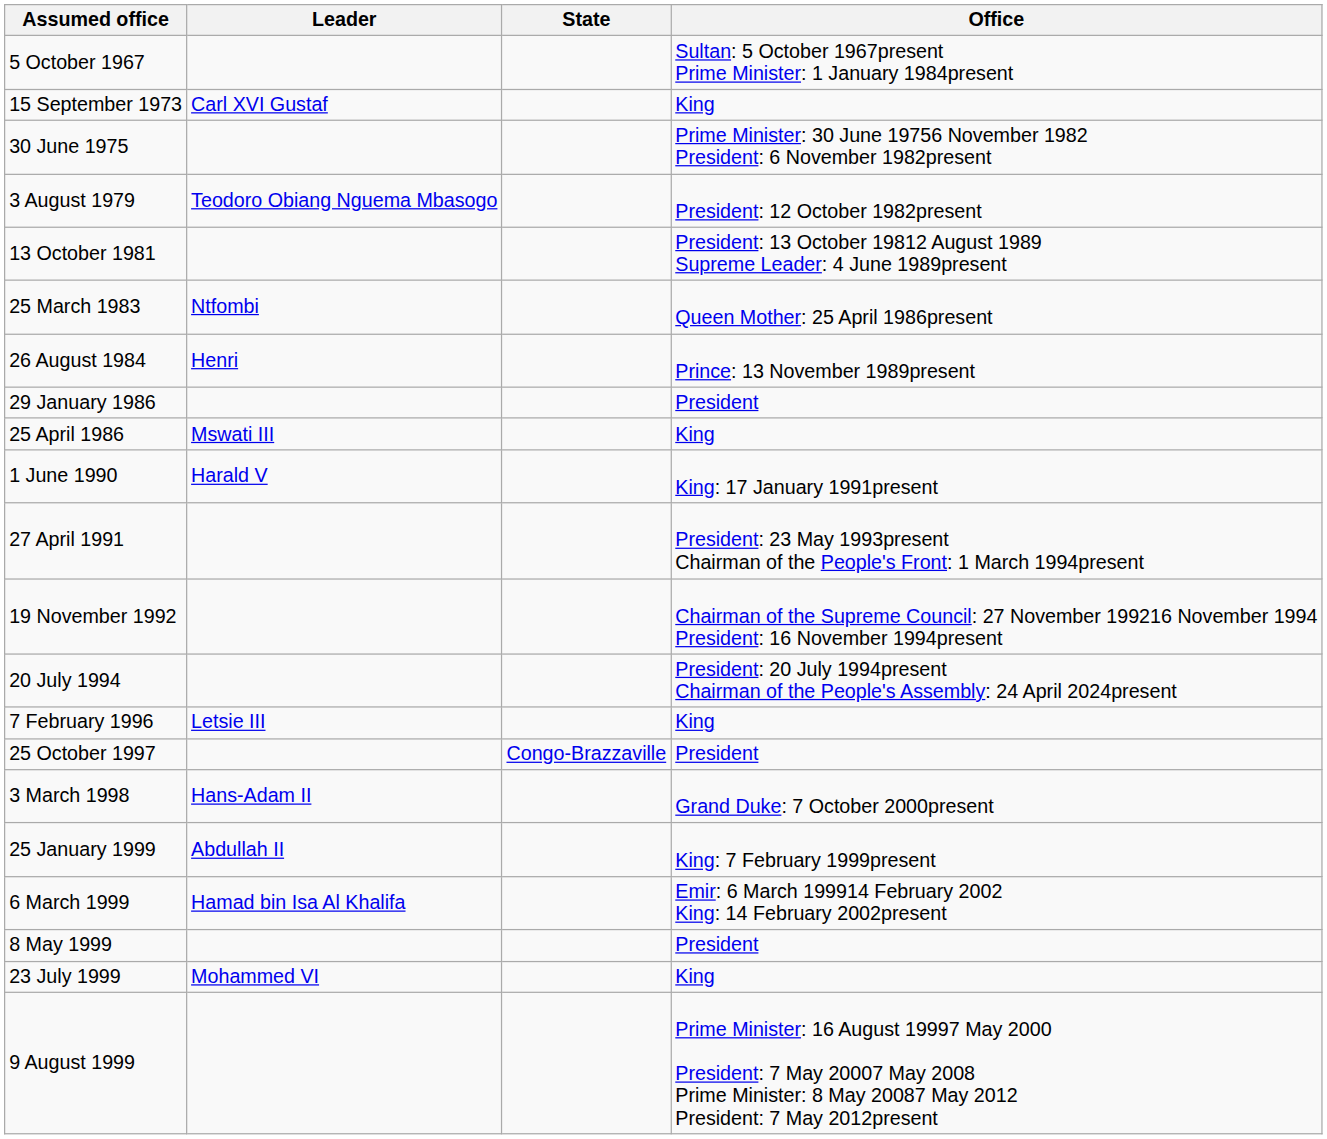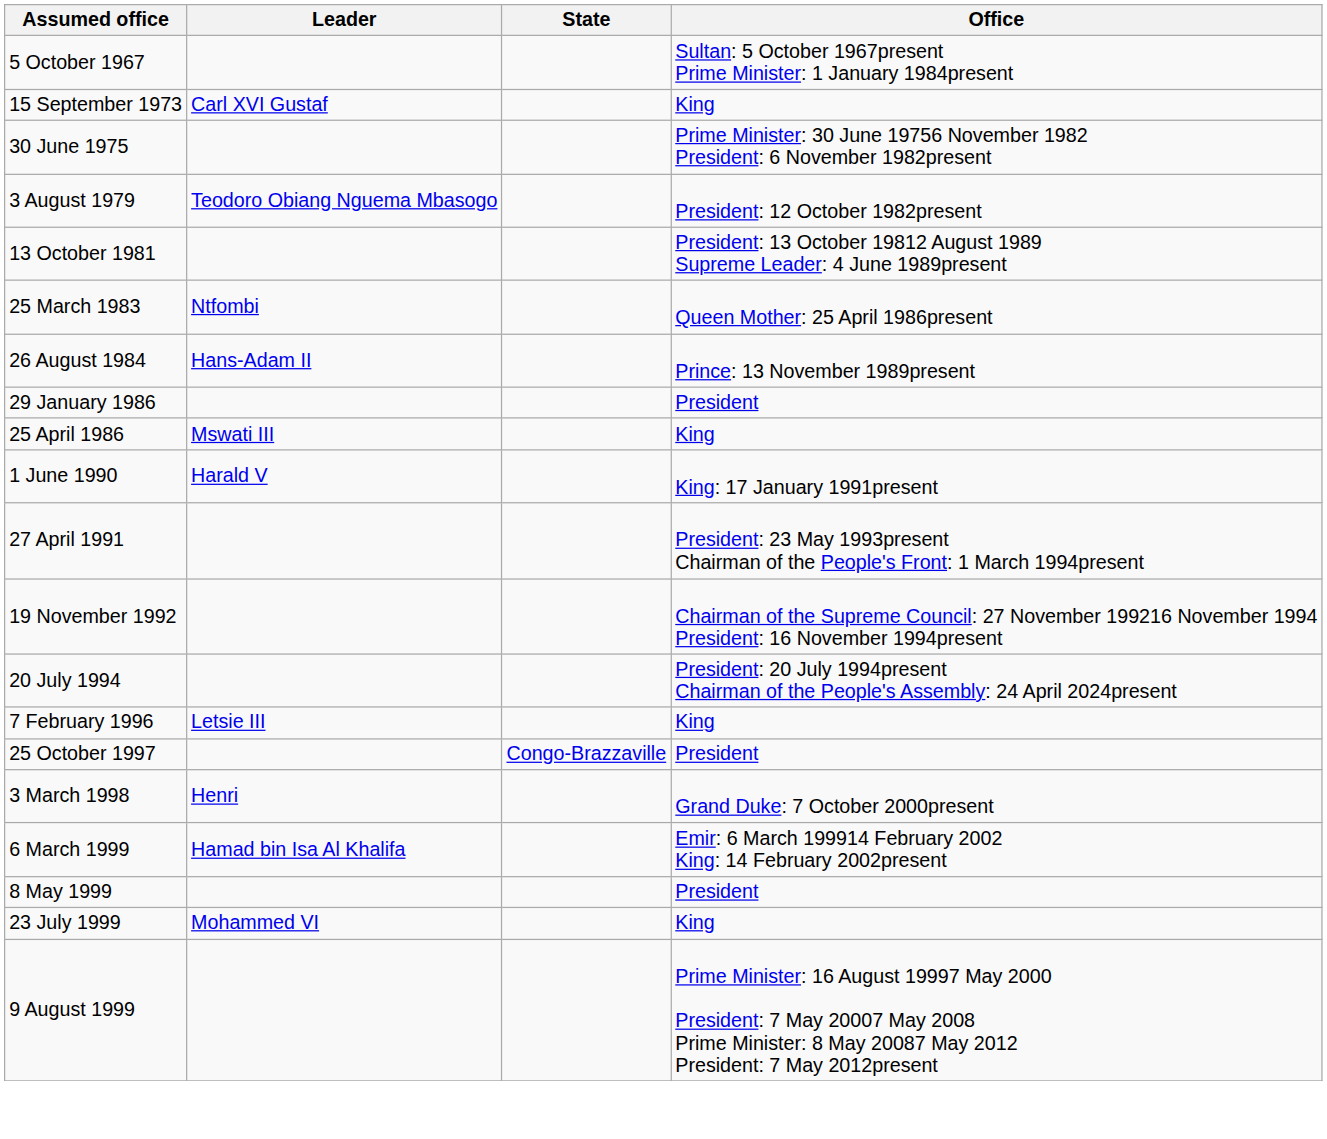 <table class="wikitable sortable">
 <tr>
 <th>Assumed office</th>
 <th>Leader</th>
 <th>State</th>
 <th class=unsortable>Office</th>
 </tr>
 <tr>
 <td>5 October 1967</td>
 <td></td>
 <td></td>
 <td><a href='#'>Sultan</a>: 5 October 1967present<br><a href='#'>Prime Minister</a>: 1 January 1984present</td>
 </tr>
 <tr>
 <td>15 September 1973</td>
 <td><a href='#'>Carl XVI Gustaf</a></td>
 <td></td>
 <td><a href='#'>King</a></td>
 </tr>
 <tr>
 <td>30 June 1975</td>
 <td></td>
 <td></td>
 <td><a href='#'>Prime Minister</a>: 30 June 19756 November 1982<br><a href='#'>President</a>: 6 November 1982present</td>
 </tr>
 <tr>
 <td>3 August 1979</td>
 <td data-sort-value=Obiang><a href='#'>Teodoro Obiang Nguema Mbasogo</a></td>
 <td></td>
 <td><br><a href='#'>President</a>: 12 October 1982present</td>
 </tr>
 <tr>
 <td>13 October 1981</td>
 <td></td>
 <td></td>
 <td><a href='#'>President</a>: 13 October 19812 August 1989<br><a href='#'>Supreme Leader</a>: 4 June 1989present</td>
 </tr>
 <tr>
 <td>25 March 1983</td>
 <td><a href='#'>Ntfombi</a></td>
 <td></td>
 <td><br><a href='#'>Queen Mother</a>: 25 April 1986present</td>
 </tr>
 <tr>
 <td>26 August 1984</td>
-<td><a href='#'>Henri</a></td>
+<td><a href='#'>Hans-Adam II</a></td>
 <td></td>
 <td><br><a href='#'>Prince</a>: 13 November 1989present</td>
 </tr>
 <tr>
 <td>29 January 1986</td>
 <td></td>
 <td></td>
 <td><a href='#'>President</a></td>
 </tr>
 <tr>
 <td>25 April 1986</td>
 <td><a href='#'>Mswati III</a></td>
 <td></td>
 <td><a href='#'>King</a></td>
 </tr>
 <tr>
 <td>1 June 1990</td>
 <td><a href='#'>Harald V</a></td>
 <td></td>
 <td><br><a href='#'>King</a>: 17 January 1991present</td>
 </tr>
 <tr>
 <td>27 April 1991</td>
 <td></td>
 <td></td>
 <td><br><a href='#'>President</a>: 23 May 1993present<br>Chairman of the <a href='#'>People's Front</a>: 1 March 1994present</td>
 </tr>
 <tr>
 <td>19 November 1992</td>
 <td></td>
 <td></td>
 <td><br><a href='#'>Chairman of the Supreme Council</a>: 27 November 199216 November 1994<br><a href='#'>President</a>: 16 November 1994present</td>
 </tr>
 <tr>
 <td>20 July 1994</td>
 <td></td>
 <td></td>
 <td><a href='#'>President</a>: 20 July 1994present<br><a href='#'>Chairman of the People's Assembly</a>: 24 April 2024present</td>
 </tr>
 <tr>
 <td>7 February 1996</td>
 <td><a href='#'>Letsie III</a></td>
 <td></td>
 <td><a href='#'>King</a></td>
 </tr>
 <tr>
 <td>25 October 1997</td>
 <td></td>
 <td> <a href='#'>Congo-Brazzaville</a></td>
 <td><a href='#'>President</a></td>
 </tr>
 <tr>
 <td>3 March 1998</td>
-<td><a href='#'>Hans-Adam II</a></td>
+<td><a href='#'>Henri</a></td>
 <td></td>
 <td><br><a href='#'>Grand Duke</a>: 7 October 2000present</td>
-</tr>
-<tr>
-<td>25 January 1999</td>
-<td><a href='#'>Abdullah II</a></td>
-<td></td>
-<td><br><a href='#'>King</a>: 7 February 1999present</td>
 </tr>
 <tr>
 <td>6 March 1999</td>
 <td><a href='#'>Hamad bin Isa Al Khalifa</a></td>
 <td></td>
 <td><a href='#'>Emir</a>: 6 March 199914 February 2002<br><a href='#'>King</a>: 14 February 2002present</td>
 </tr>
 <tr>
 <td>8 May 1999</td>
 <td></td>
 <td></td>
 <td><a href='#'>President</a></td>
 </tr>
 <tr>
 <td>23 July 1999</td>
 <td><a href='#'>Mohammed VI</a></td>
 <td></td>
 <td><a href='#'>King</a></td>
 </tr>
 <tr>
 <td>9 August 1999</td>
 <td></td>
 <td></td>
 <td><br><a href='#'>Prime Minister</a>: 16 August 19997 May 2000<br><br><a href='#'>President</a>: 7 May 20007 May 2008<br>Prime Minister: 8 May 20087 May 2012<br>President: 7 May 2012present</td>
 </tr>
 </table>
